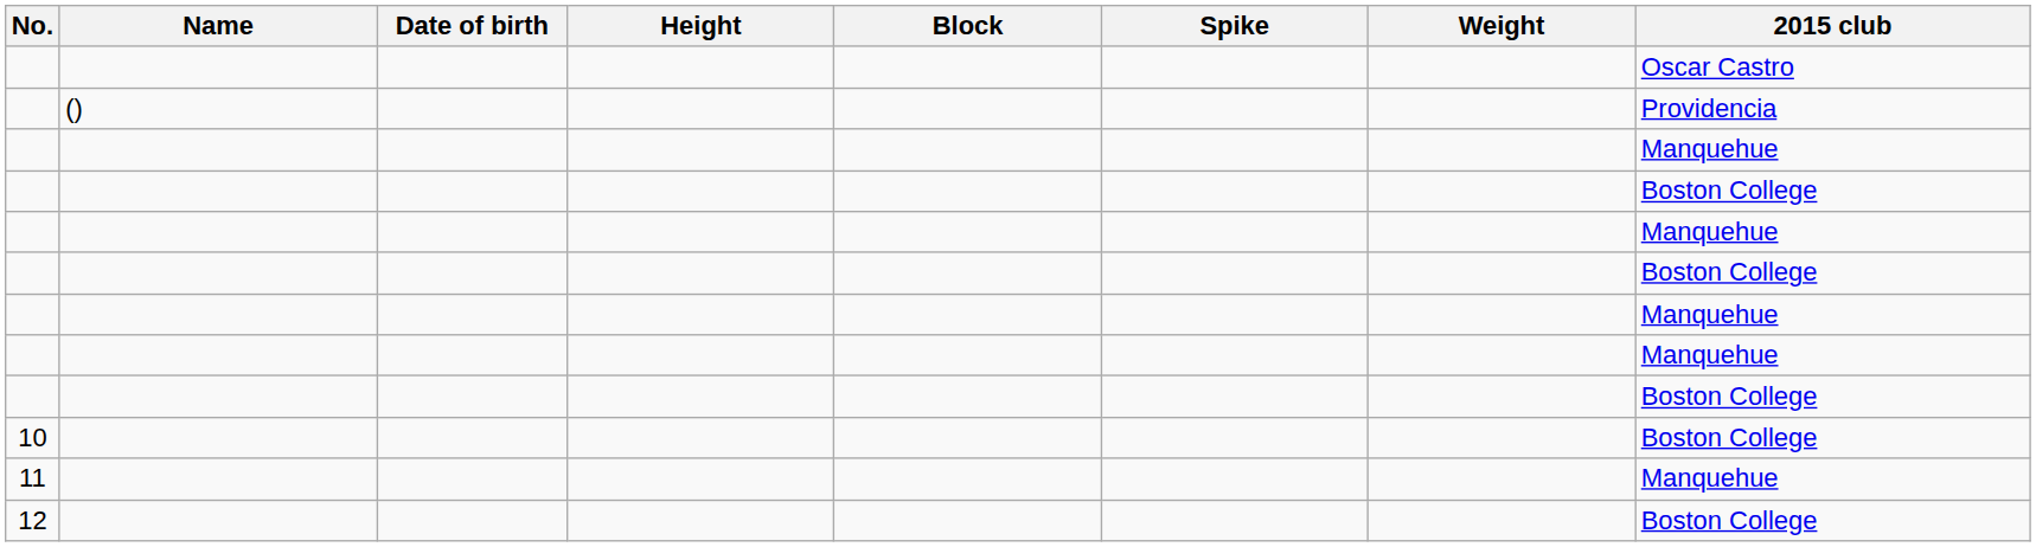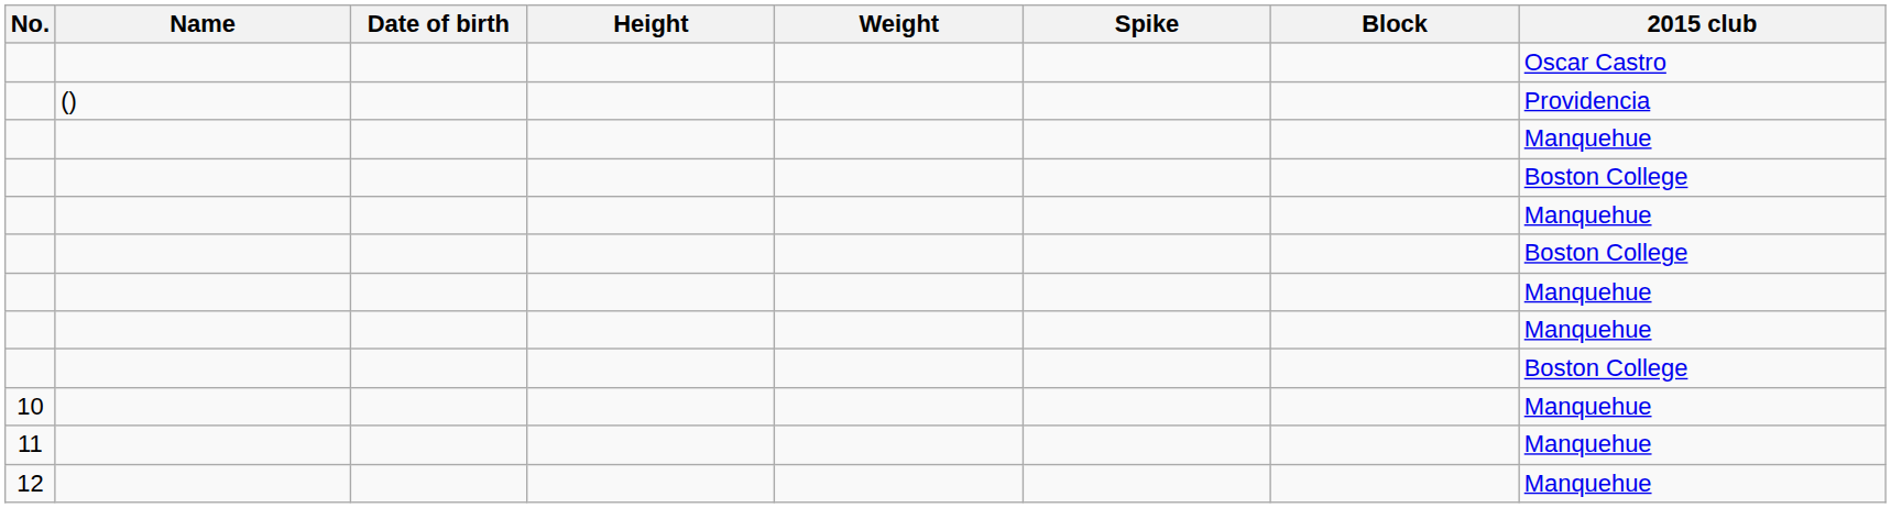 <table class="wikitable sortable" style="text-align:center;">
 <tr>
 <th>No.</th>
 <th style="width:12em">Name</th>
 <th style="width:7em">Date of birth</th>
 <th style="width:10em">Height</th>
+<th style="width:10em">Weight</th>
+<th style="width:10em">Spike</th>
 <th style="width:10em">Block</th>
-<th style="width:10em">Spike</th>
-<th style="width:10em">Weight</th>
 <th style="width:15em">2015 club</th>
 </tr>
 <tr>
 <td></td>
 <td align=left></td>
 <td align=right></td>
 <td></td>
 <td></td>
 <td></td>
 <td></td>
 <td align=left> <a href='#'>Oscar Castro</a></td>
 </tr>
 <tr>
 <td></td>
 <td align=left> ()</td>
 <td align=right></td>
 <td></td>
 <td></td>
 <td></td>
 <td></td>
 <td align=left> <a href='#'>Providencia</a></td>
 </tr>
 <tr>
 <td></td>
 <td align=left></td>
 <td align=right></td>
 <td></td>
 <td></td>
 <td></td>
 <td></td>
 <td align=left> <a href='#'>Manquehue</a></td>
 </tr>
 <tr>
 <td></td>
 <td align=left></td>
 <td align=right></td>
 <td></td>
 <td></td>
 <td></td>
 <td></td>
 <td align=left> <a href='#'>Boston College</a></td>
 </tr>
 <tr>
 <td></td>
 <td align=left></td>
 <td align=right></td>
 <td></td>
 <td></td>
 <td></td>
 <td></td>
 <td align=left> <a href='#'>Manquehue</a></td>
 </tr>
 <tr>
 <td></td>
 <td align=left></td>
 <td align=right></td>
 <td></td>
 <td></td>
 <td></td>
 <td></td>
 <td align=left> <a href='#'>Boston College</a></td>
 </tr>
 <tr>
 <td></td>
 <td align=left></td>
 <td align=right></td>
 <td></td>
 <td></td>
 <td></td>
 <td></td>
 <td align=left> <a href='#'>Manquehue</a></td>
 </tr>
 <tr>
 <td></td>
 <td align=left></td>
 <td align=right></td>
 <td></td>
 <td></td>
 <td></td>
 <td></td>
 <td align=left> <a href='#'>Manquehue</a></td>
 </tr>
 <tr>
 <td></td>
 <td align=left></td>
 <td align=right></td>
 <td></td>
 <td></td>
 <td></td>
 <td></td>
 <td align=left> <a href='#'>Boston College</a></td>
 </tr>
 <tr>
 <td>10</td>
 <td align=left></td>
 <td align=right></td>
 <td></td>
 <td></td>
 <td></td>
 <td></td>
-<td align=left> <a href='#'>Boston College</a></td>
+<td align=left> <a href='#'>Manquehue</a></td>
 </tr>
 <tr>
 <td>11</td>
 <td align=left></td>
 <td align=right></td>
 <td></td>
 <td></td>
 <td></td>
 <td></td>
 <td align=left> <a href='#'>Manquehue</a></td>
 </tr>
 <tr>
 <td>12</td>
 <td align=left></td>
 <td align=right></td>
 <td></td>
 <td></td>
 <td></td>
 <td></td>
-<td align=left> <a href='#'>Boston College</a></td>
+<td align=left> <a href='#'>Manquehue</a></td>
 </tr>
 </table>
